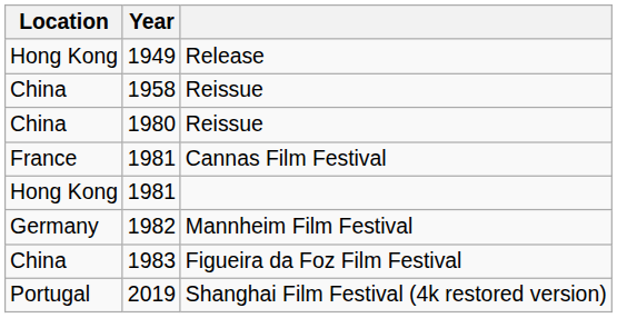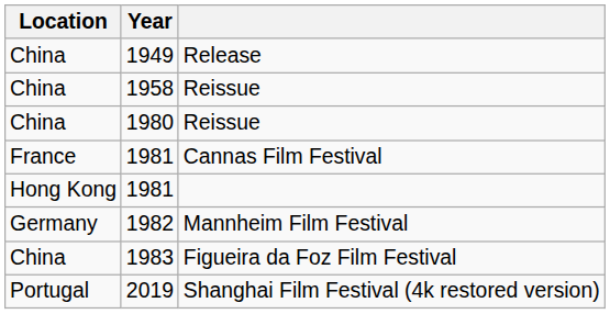 <table class="wikitable">
 <tr>
 <th>Location</th>
 <th>Year</th>
 <th></th>
 </tr>
 <tr>
-<td>Hong Kong</td>
+<td>China</td>
 <td>1949</td>
 <td>Release</td>
 </tr>
 <tr>
 <td>China</td>
 <td>1958</td>
 <td>Reissue</td>
 </tr>
 <tr>
 <td>China</td>
 <td>1980</td>
 <td>Reissue</td>
 </tr>
 <tr>
 <td>France</td>
 <td>1981</td>
 <td>Cannas Film Festival</td>
 </tr>
 <tr>
 <td>Hong Kong</td>
 <td>1981</td>
 <td></td>
 </tr>
 <tr>
 <td>Germany</td>
 <td>1982</td>
 <td>Mannheim Film Festival</td>
 </tr>
 <tr>
 <td>China</td>
 <td>1983</td>
 <td>Figueira da Foz Film Festival</td>
 </tr>
 <tr>
 <td>Portugal</td>
 <td>2019</td>
 <td>Shanghai Film Festival (4k restored version)</td>
 </tr>
 </table>
